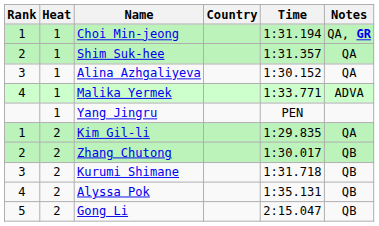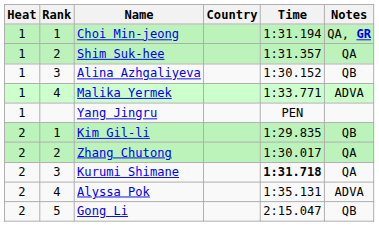 <table class="wikitable sortable" style="text-align:center">
 <tr>
+<th>Heat</th>
 <th>Rank</th>
-<th>Heat</th>
 <th>Name</th>
 <th>Country</th>
 <th>Time</th>
 <th>Notes</th>
 </tr>
 <tr bgcolor=bbf3bb>
 <td>1</td>
 <td>1</td>
 <td align=left><a href='#'>Choi Min-jeong</a></td>
 <td align=left></td>
 <td>1:31.194</td>
 <td>QA, <strong><a href='#'>GR</a></strong></td>
 </tr>
 <tr bgcolor=bbf3bb>
+<td>1</td>
 <td>2</td>
-<td>1</td>
 <td align=left><a href='#'>Shim Suk-hee</a></td>
 <td align=left></td>
 <td>1:31.357</td>
 <td>QA</td>
 </tr>
 <tr>
+<td>1</td>
 <td>3</td>
-<td>1</td>
 <td align=left><a href='#'>Alina Azhgaliyeva</a></td>
 <td align=left></td>
 <td>1:30.152</td>
-<td>QA</td>
+<td>QB</td>
 </tr>
 <tr bgcolor=ccffcc>
+<td>1</td>
 <td>4</td>
-<td>1</td>
 <td align=left><a href='#'>Malika Yermek</a></td>
 <td align=left></td>
 <td>1:33.771</td>
 <td>ADVA</td>
 </tr>
 <tr>
+<td>1</td>
 <td></td>
-<td>1</td>
 <td align=left><a href='#'>Yang Jingru</a></td>
 <td align=left></td>
 <td>PEN</td>
 <td></td>
 </tr>
 <tr bgcolor=bbf3bb>
+<td>2</td>
 <td>1</td>
-<td>2</td>
 <td align=left><a href='#'>Kim Gil-li</a></td>
 <td align=left></td>
 <td>1:29.835</td>
-<td>QA</td>
+<td>QB</td>
 </tr>
 <tr bgcolor=bbf3bb>
 <td>2</td>
 <td>2</td>
 <td align=left><a href='#'>Zhang Chutong</a></td>
 <td align=left></td>
 <td>1:30.017</td>
-<td>QB</td>
+<td>QA</td>
 </tr>
 <tr>
+<td>2</td>
 <td>3</td>
-<td>2</td>
 <td align=left><a href='#'>Kurumi Shimane</a></td>
 <td align=left></td>
-<td>1:31.718</td>
-<td>QB</td>
+<td><strong>1:31.718</strong></td>
+<td>QA</td>
 </tr>
 <tr>
+<td>2</td>
 <td>4</td>
-<td>2</td>
 <td align=left><a href='#'>Alyssa Pok</a></td>
 <td align=left></td>
 <td>1:35.131</td>
-<td>QB</td>
+<td>ADVA</td>
 </tr>
 <tr>
+<td>2</td>
 <td>5</td>
-<td>2</td>
 <td align=left><a href='#'>Gong Li</a></td>
 <td align=left></td>
 <td>2:15.047</td>
 <td>QB</td>
 </tr>
 </table>
